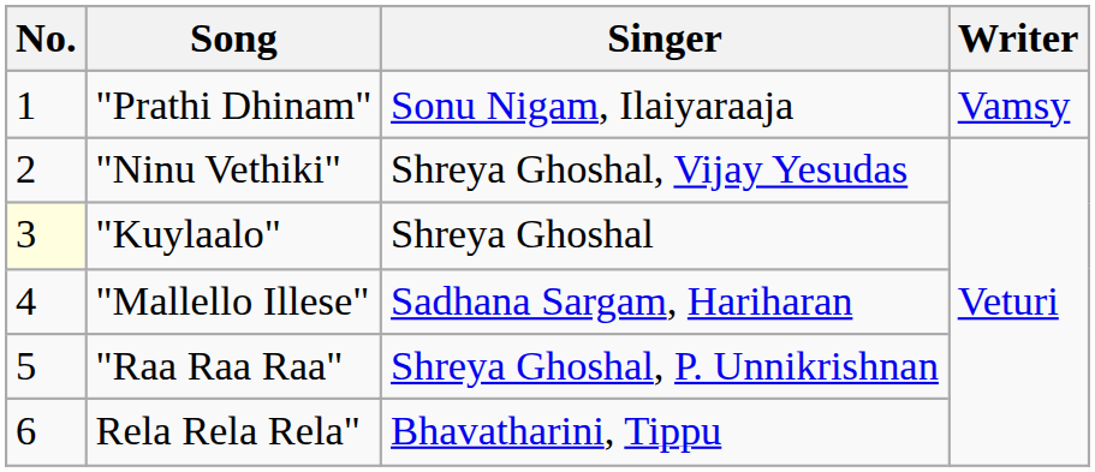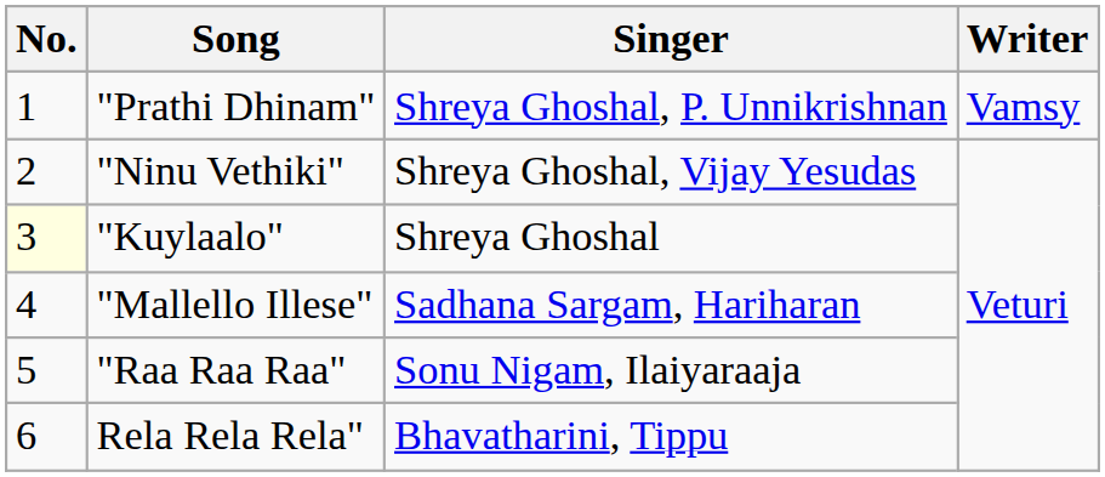 <table class="wikitable">
 <tr>
 <th>No.</th>
 <th>Song</th>
 <th>Singer</th>
 <th>Writer</th>
 </tr>
 <tr>
 <td>1</td>
 <td>"Prathi Dhinam"</td>
-<td><a href='#'>Sonu Nigam</a>, Ilaiyaraaja</td>
+<td><a href='#'>Shreya Ghoshal</a>, <a href='#'>P. Unnikrishnan</a></td>
 <td><a href='#'>Vamsy</a></td>
 </tr>
 <tr>
 <td>2</td>
 <td>"Ninu Vethiki"</td>
 <td>Shreya Ghoshal, <a href='#'>Vijay Yesudas</a></td>
 <td rowspan="5"><a href='#'>Veturi</a></td>
 </tr>
 <tr>
 <td style="background: lightyellow;">3</td>
 <td>"Kuylaalo"</td>
 <td>Shreya Ghoshal</td>
 </tr>
 <tr>
 <td>4</td>
 <td>"Mallello Illese"</td>
 <td><a href='#'>Sadhana Sargam</a>, <a href='#'>Hariharan</a></td>
 </tr>
 <tr>
 <td>5</td>
 <td>"Raa Raa Raa"</td>
-<td><a href='#'>Shreya Ghoshal</a>, <a href='#'>P. Unnikrishnan</a></td>
+<td><a href='#'>Sonu Nigam</a>, Ilaiyaraaja</td>
 </tr>
 <tr>
 <td>6</td>
 <td>Rela Rela Rela"</td>
 <td><a href='#'>Bhavatharini</a>, <a href='#'>Tippu</a></td>
 </tr>
 </table>
